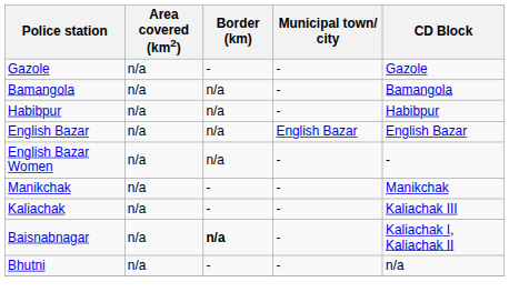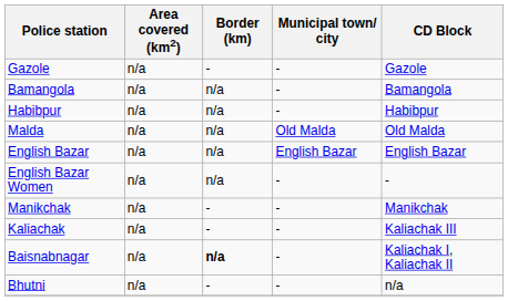 <table class="wikitable sortable">
 <tr>
 <th>Police station</th>
 <th>Area covered<br>(km<sup>2</sup>)</th>
 <th>Border (km)</th>
 <th>Municipal town/ city</th>
 <th>CD Block</th>
 </tr>
 <tr>
 <td><a href='#'>Gazole</a></td>
 <td>n/a</td>
 <td>-</td>
 <td>-</td>
 <td><a href='#'>Gazole</a></td>
 </tr>
 <tr>
 <td><a href='#'>Bamangola</a></td>
 <td>n/a</td>
 <td>n/a</td>
 <td>-</td>
 <td><a href='#'>Bamangola</a></td>
 </tr>
 <tr>
 <td><a href='#'>Habibpur</a></td>
 <td>n/a</td>
 <td>n/a</td>
 <td>-</td>
 <td><a href='#'>Habibpur</a></td>
+</tr>
+<tr>
+<td><a href='#'>Malda</a></td>
+<td>n/a</td>
+<td>n/a</td>
+<td><a href='#'>Old Malda</a></td>
+<td><a href='#'>Old Malda</a></td>
 </tr>
 <tr>
 <td><a href='#'>English Bazar</a></td>
 <td>n/a</td>
 <td>n/a</td>
 <td><a href='#'>English Bazar</a></td>
 <td><a href='#'>English Bazar</a></td>
 </tr>
 <tr>
 <td><a href='#'>English Bazar Women</a></td>
 <td>n/a</td>
 <td>n/a</td>
 <td>-</td>
 <td>-</td>
 </tr>
 <tr>
 <td><a href='#'>Manikchak</a></td>
 <td>n/a</td>
 <td>-</td>
 <td>-</td>
 <td><a href='#'>Manikchak</a></td>
 </tr>
 <tr>
 <td><a href='#'>Kaliachak</a></td>
 <td>n/a</td>
 <td>-</td>
 <td>-</td>
 <td><a href='#'>Kaliachak III</a></td>
 </tr>
 <tr>
 <td><a href='#'>Baisnabnagar</a></td>
 <td>n/a</td>
 <td><strong>n/a</strong></td>
 <td>-</td>
 <td><a href='#'>Kaliachak I</a>, <a href='#'>Kaliachak II</a></td>
 </tr>
 <tr>
 <td><a href='#'>Bhutni</a></td>
 <td>n/a</td>
 <td>-</td>
 <td>-</td>
 <td>n/a</td>
 </tr>
 <tr>
 </tr>
 </table>
